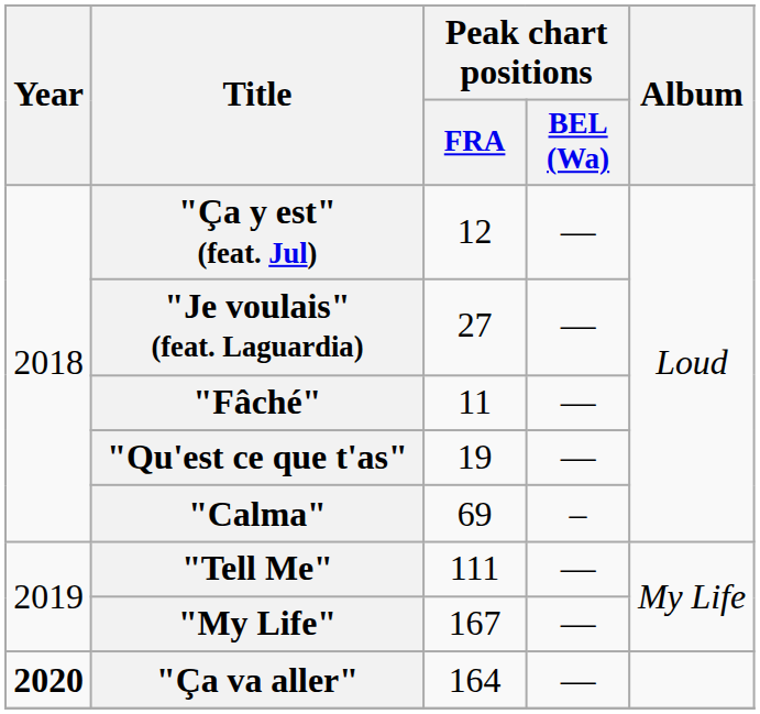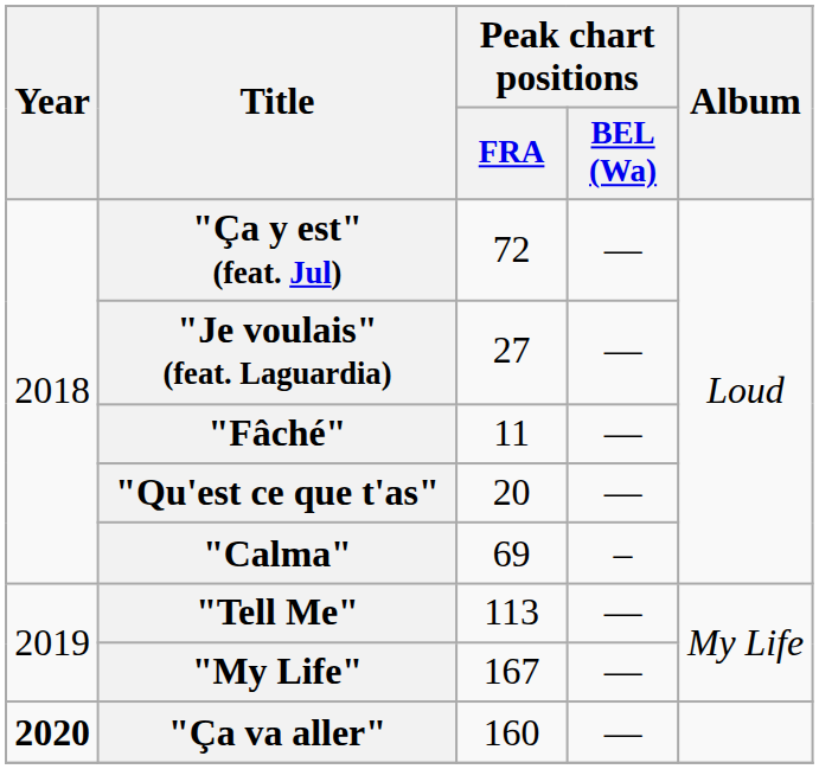 <table class="wikitable plainrowheaders" style="text-align:center;">
 <tr>
 </tr>
 <tr>
 <th scope=col rowspan=2 style="width:1em;">Year</th>
 <th scope=col rowspan=2 style="width:9em;">Title</th>
 <th scope=col colspan=2>Peak chart positions</th>
 <th scope=col rowspan=2>Album</th>
 </tr>
 <tr>
 <th scope=col style="width:3em;font-size:85%;"><a href='#'>FRA</a><br></th>
 <th scope=col style="width:3em;font-size:85%;"><a href='#'>BEL<br>(Wa)</a><br></th>
 </tr>
 <tr>
 <td rowspan=5>2018</td>
 <th scope=row>"Ça y est"<br><small>(feat. <a href='#'>Jul</a>)</small></th>
-<td>12</td>
+<td>72</td>
 <td>—</td>
 <td rowspan=5><em>Loud</em></td>
 </tr>
 <tr>
 <th scope=row>"Je voulais"<br><small>(feat. Laguardia)</small></th>
 <td>27</td>
 <td>—</td>
 </tr>
 <tr>
 <th scope=row>"Fâché"</th>
 <td>11</td>
 <td>—</td>
 </tr>
 <tr>
 <th scope=row>"Qu'est ce que t'as"</th>
-<td>19</td>
+<td>20</td>
 <td>—</td>
 </tr>
 <tr>
 <th scope=row>"Calma"</th>
 <td>69</td>
 <td>–</td>
 </tr>
 <tr>
 <td rowspan=2>2019</td>
 <th scope=row>"Tell Me"</th>
-<td>111<br></td>
+<td>113<br></td>
 <td>—</td>
 <td rowspan=2><em>My Life</em></td>
 </tr>
 <tr>
 <th scope=row>"My Life"</th>
 <td>167<br></td>
 <td>—</td>
 </tr>
 <tr>
 <td><strong>2020</strong></td>
 <th scope=row>"Ça va aller"</th>
-<td>164</td>
+<td>160</td>
 <td>—</td>
 <td></td>
 </tr>
 <tr>
 </tr>
 </table>
